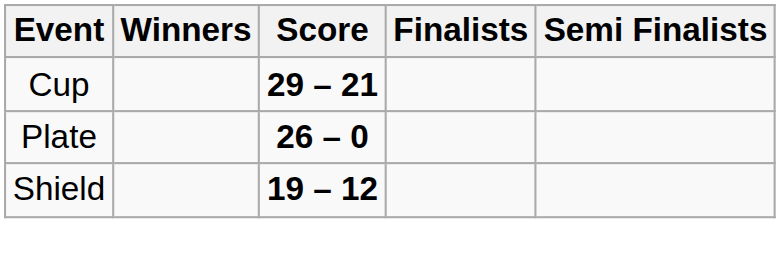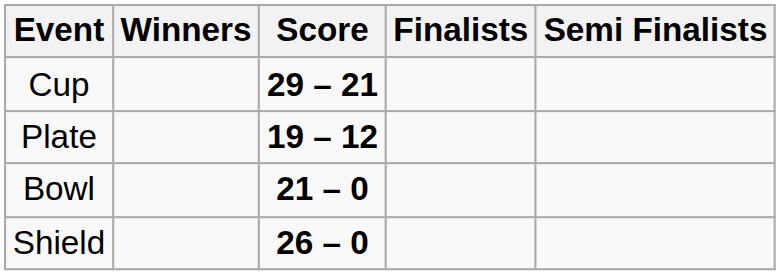 <table class="wikitable" style="text-align: center">
 <tr>
 <th>Event</th>
 <th>Winners</th>
 <th>Score</th>
 <th>Finalists</th>
 <th>Semi Finalists</th>
 </tr>
 <tr>
 <td>Cup</td>
 <td align=left><strong></strong></td>
 <td><strong>29 – 21</strong></td>
 <td align=left></td>
 <td align=left><br></td>
 </tr>
 <tr>
 <td>Plate</td>
 <td align=left><strong></strong></td>
-<td><strong>26 – 0</strong></td>
+<td><strong>19 – 12</strong></td>
+<td align=left></td>
+<td align=left><br></td>
+</tr>
+<tr>
+<td>Bowl</td>
+<td align=left><strong></strong></td>
+<td><strong>21 – 0</strong></td>
 <td align=left></td>
 <td align=left><br></td>
 </tr>
 <tr>
 <td>Shield</td>
 <td align=left><strong></strong></td>
-<td><strong>19 – 12</strong></td>
+<td><strong>26 – 0</strong></td>
 <td align=left></td>
 <td align=left><br></td>
 </tr>
 </table>
